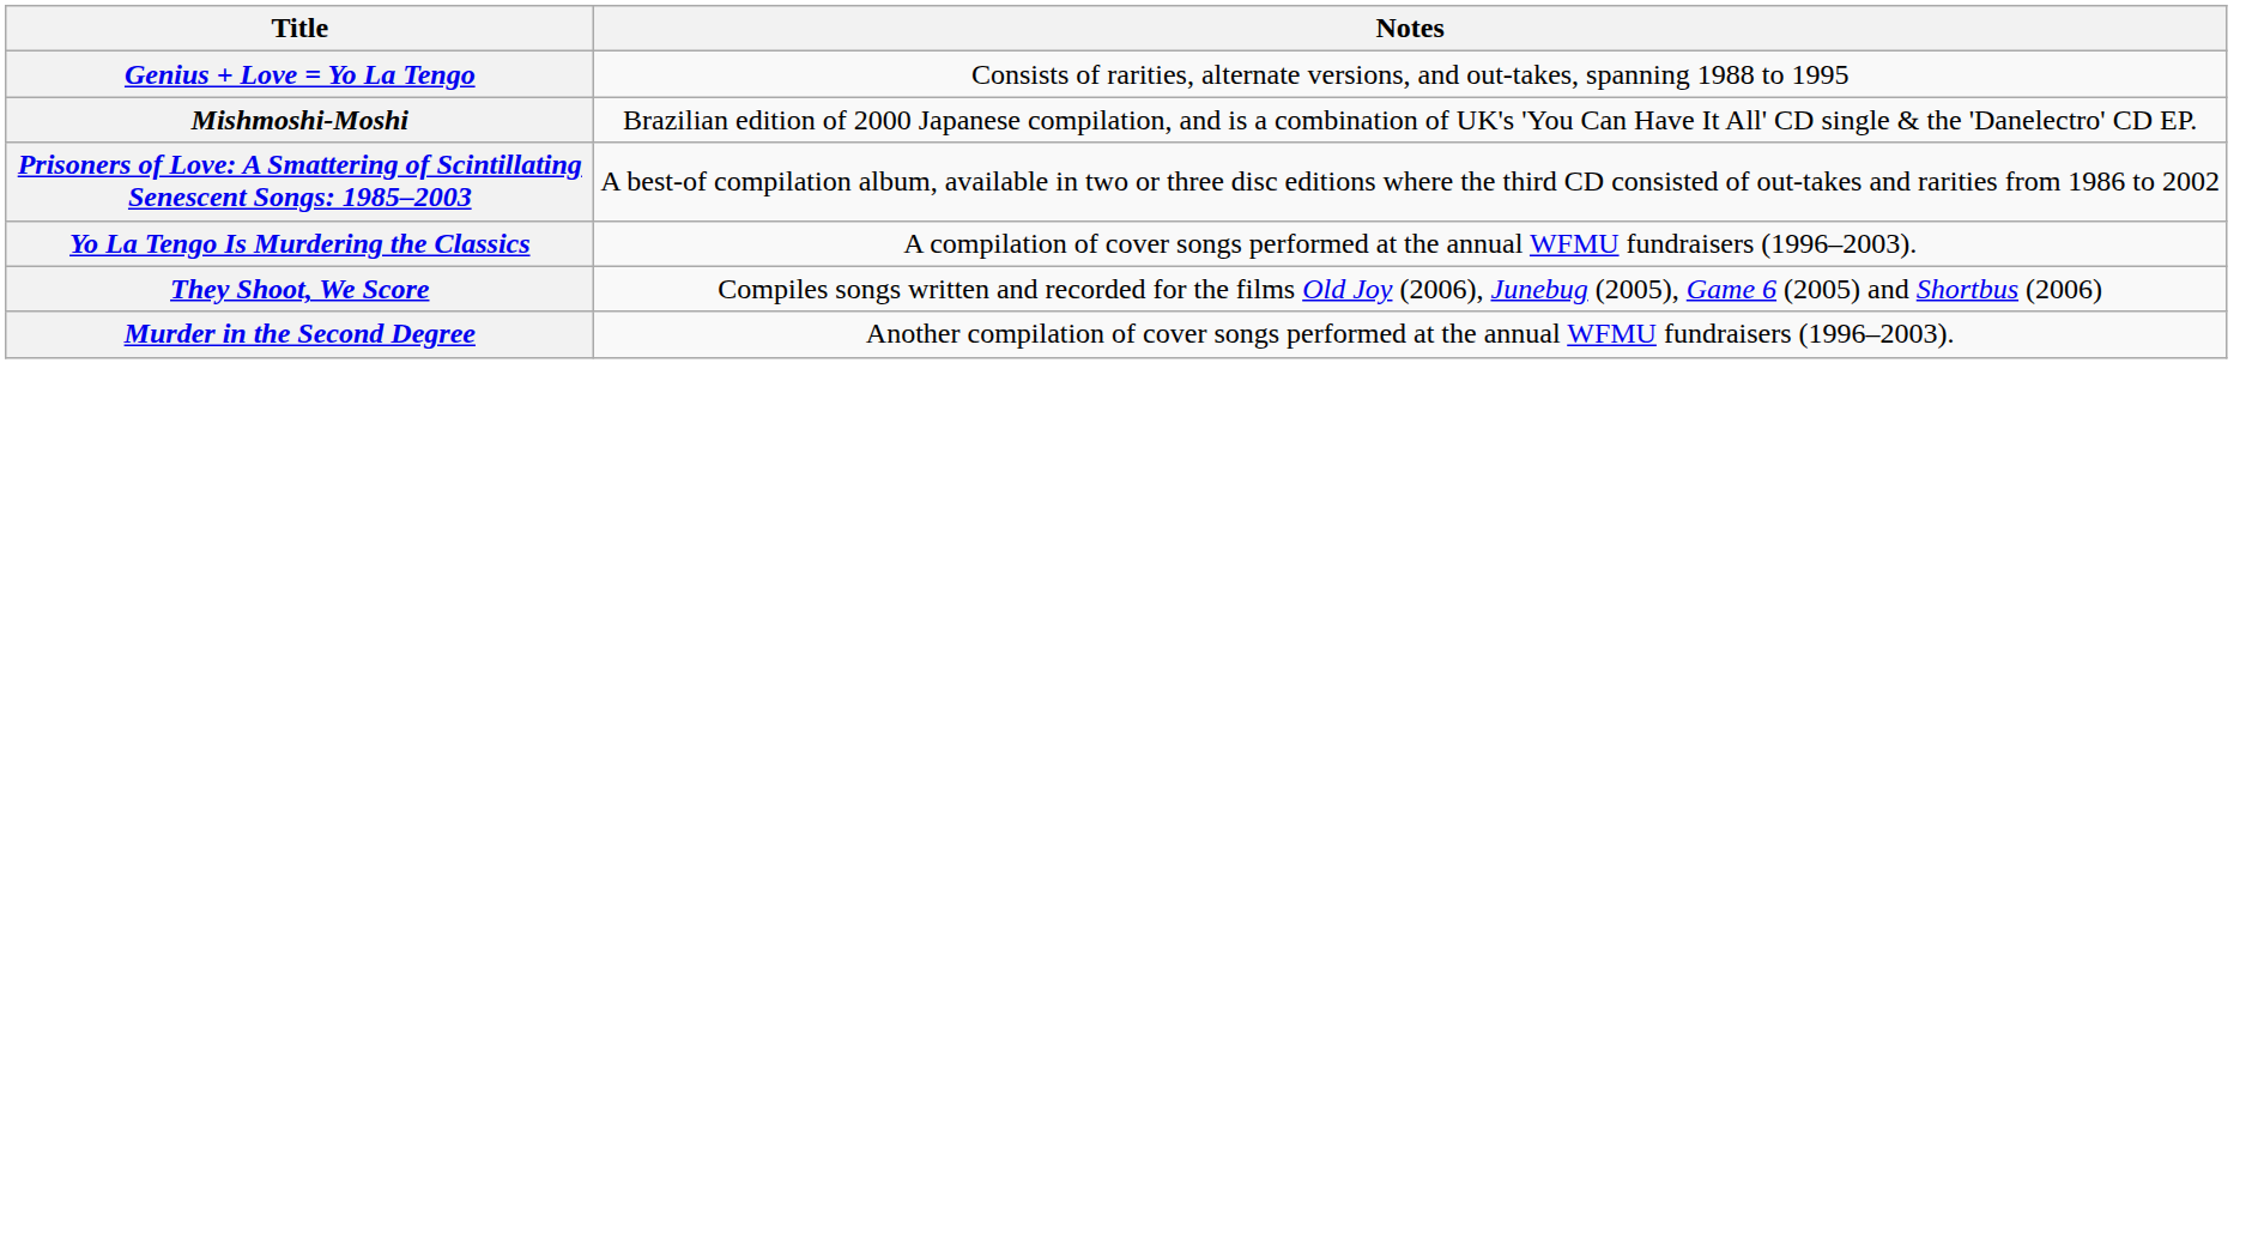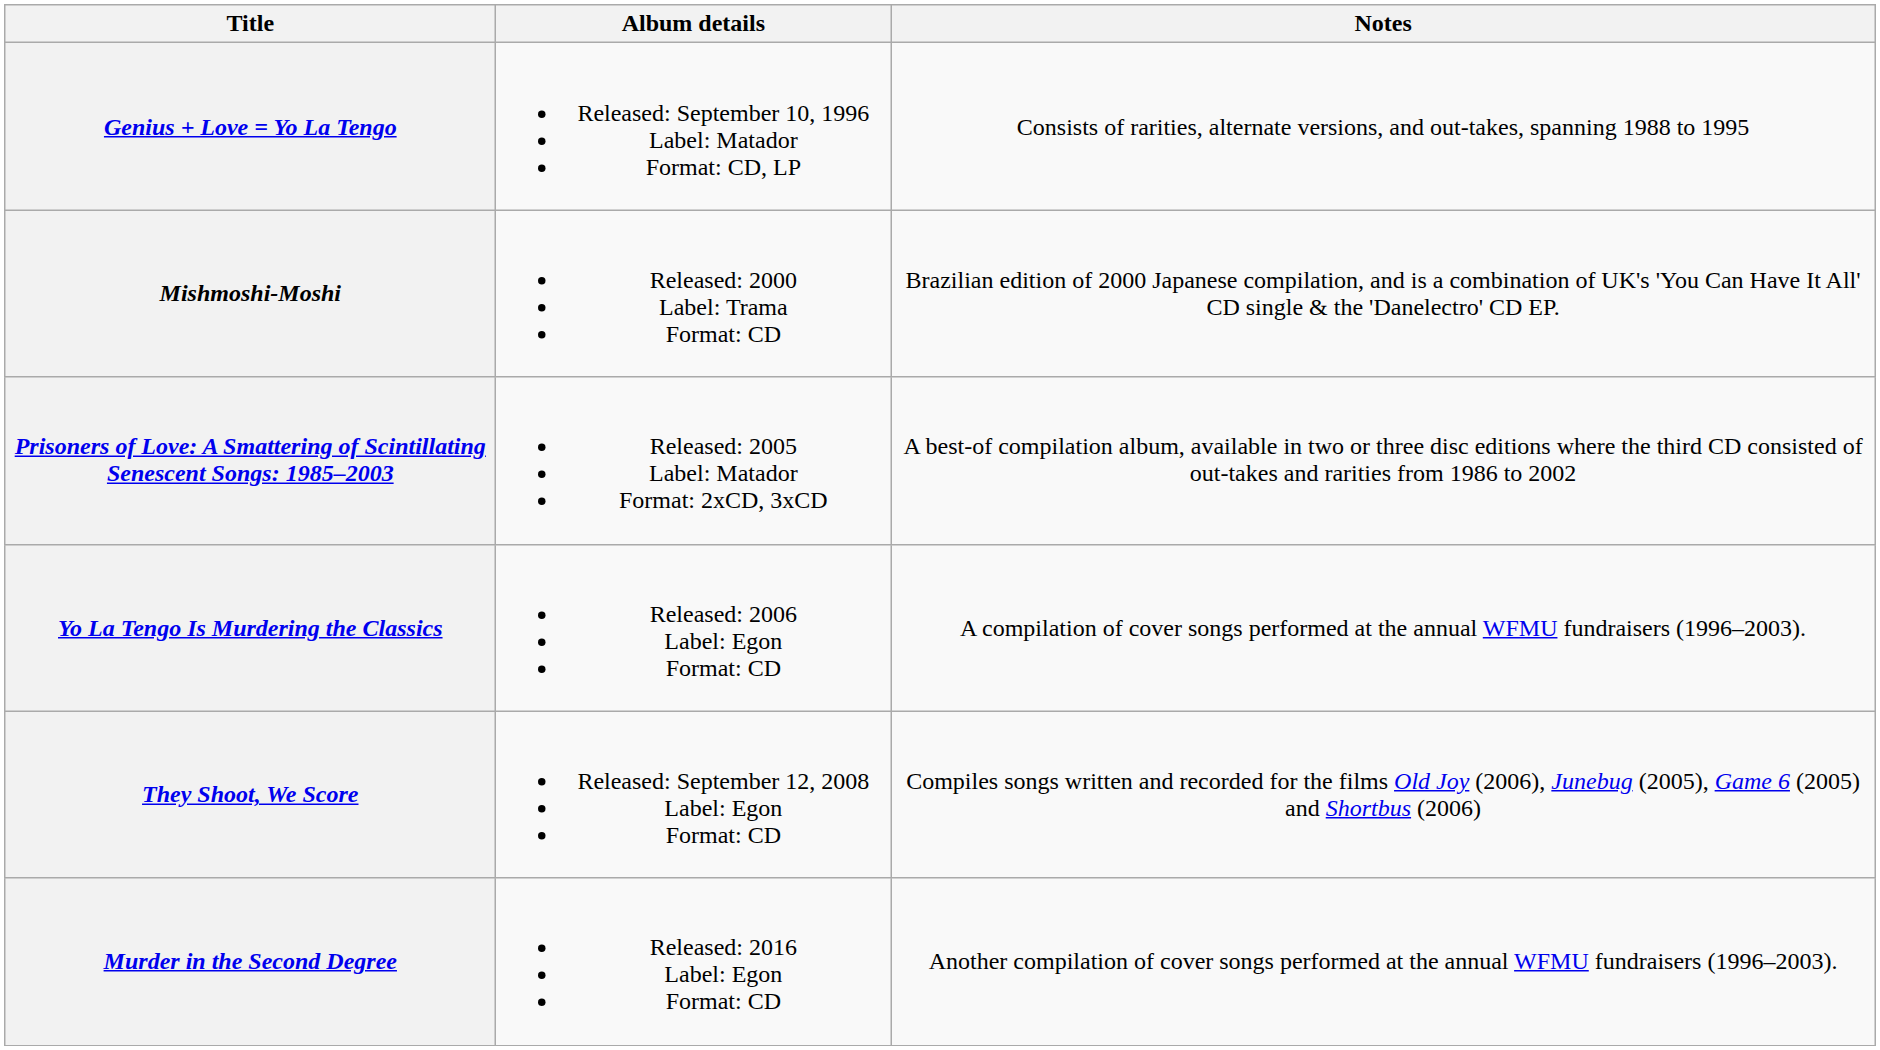 <table class="wikitable plainrowheaders" style="text-align:center;">
 <tr>
 <th style="width:20em;">Title</th>
+<th style="width:16em;">Album details</th>
 <th>Notes</th>
 </tr>
 <tr>
 <th scope="row"><em><a href='#'>Genius + Love = Yo La Tengo</a></em></th>
+<td><br><ul><li>Released: September 10, 1996</li><li>Label: Matador</li><li>Format: CD, LP</li></ul></td>
 <td>Consists of rarities, alternate versions, and out-takes, spanning 1988 to 1995</td>
 </tr>
 <tr>
 <th scope="row"><em>Mishmoshi-Moshi</em></th>
+<td><br><ul><li>Released: 2000</li><li>Label: Trama</li><li>Format: CD</li></ul></td>
 <td>Brazilian edition of 2000 Japanese compilation, and is a combination of  UK's 'You Can Have It All' CD single & the 'Danelectro' CD EP.</td>
 </tr>
 <tr>
 <th scope="row"><em><a href='#'>Prisoners of Love: A Smattering of Scintillating Senescent Songs: 1985–2003</a></em></th>
+<td><br><ul><li>Released: 2005</li><li>Label: Matador</li><li>Format: 2xCD, 3xCD</li></ul></td>
 <td>A best-of compilation album, available in two or three disc editions where the third CD consisted of out-takes and rarities from 1986 to 2002</td>
 </tr>
 <tr>
 <th scope="row"><em><a href='#'>Yo La Tengo Is Murdering the Classics</a></em></th>
+<td><br><ul><li>Released: 2006</li><li>Label: Egon</li><li>Format: CD</li></ul></td>
 <td>A compilation of cover songs performed at the annual <a href='#'>WFMU</a> fundraisers (1996–2003).</td>
 </tr>
 <tr>
 <th scope="row"><em><a href='#'>They Shoot, We Score</a></em></th>
+<td><br><ul><li>Released: September 12, 2008</li><li>Label: Egon</li><li>Format: CD</li></ul></td>
 <td>Compiles songs written and recorded for the films <em><a href='#'>Old Joy</a></em> (2006), <em><a href='#'>Junebug</a></em> (2005), <em><a href='#'>Game 6</a></em> (2005) and <em><a href='#'>Shortbus</a></em> (2006)</td>
 </tr>
 <tr>
 <th scope="row"><em><a href='#'>Murder in the Second Degree</a></em></th>
+<td><br><ul><li>Released: 2016</li><li>Label: Egon</li><li>Format: CD</li></ul></td>
 <td>Another compilation of cover songs performed at the annual <a href='#'>WFMU</a> fundraisers (1996–2003).</td>
 </tr>
 </table>
